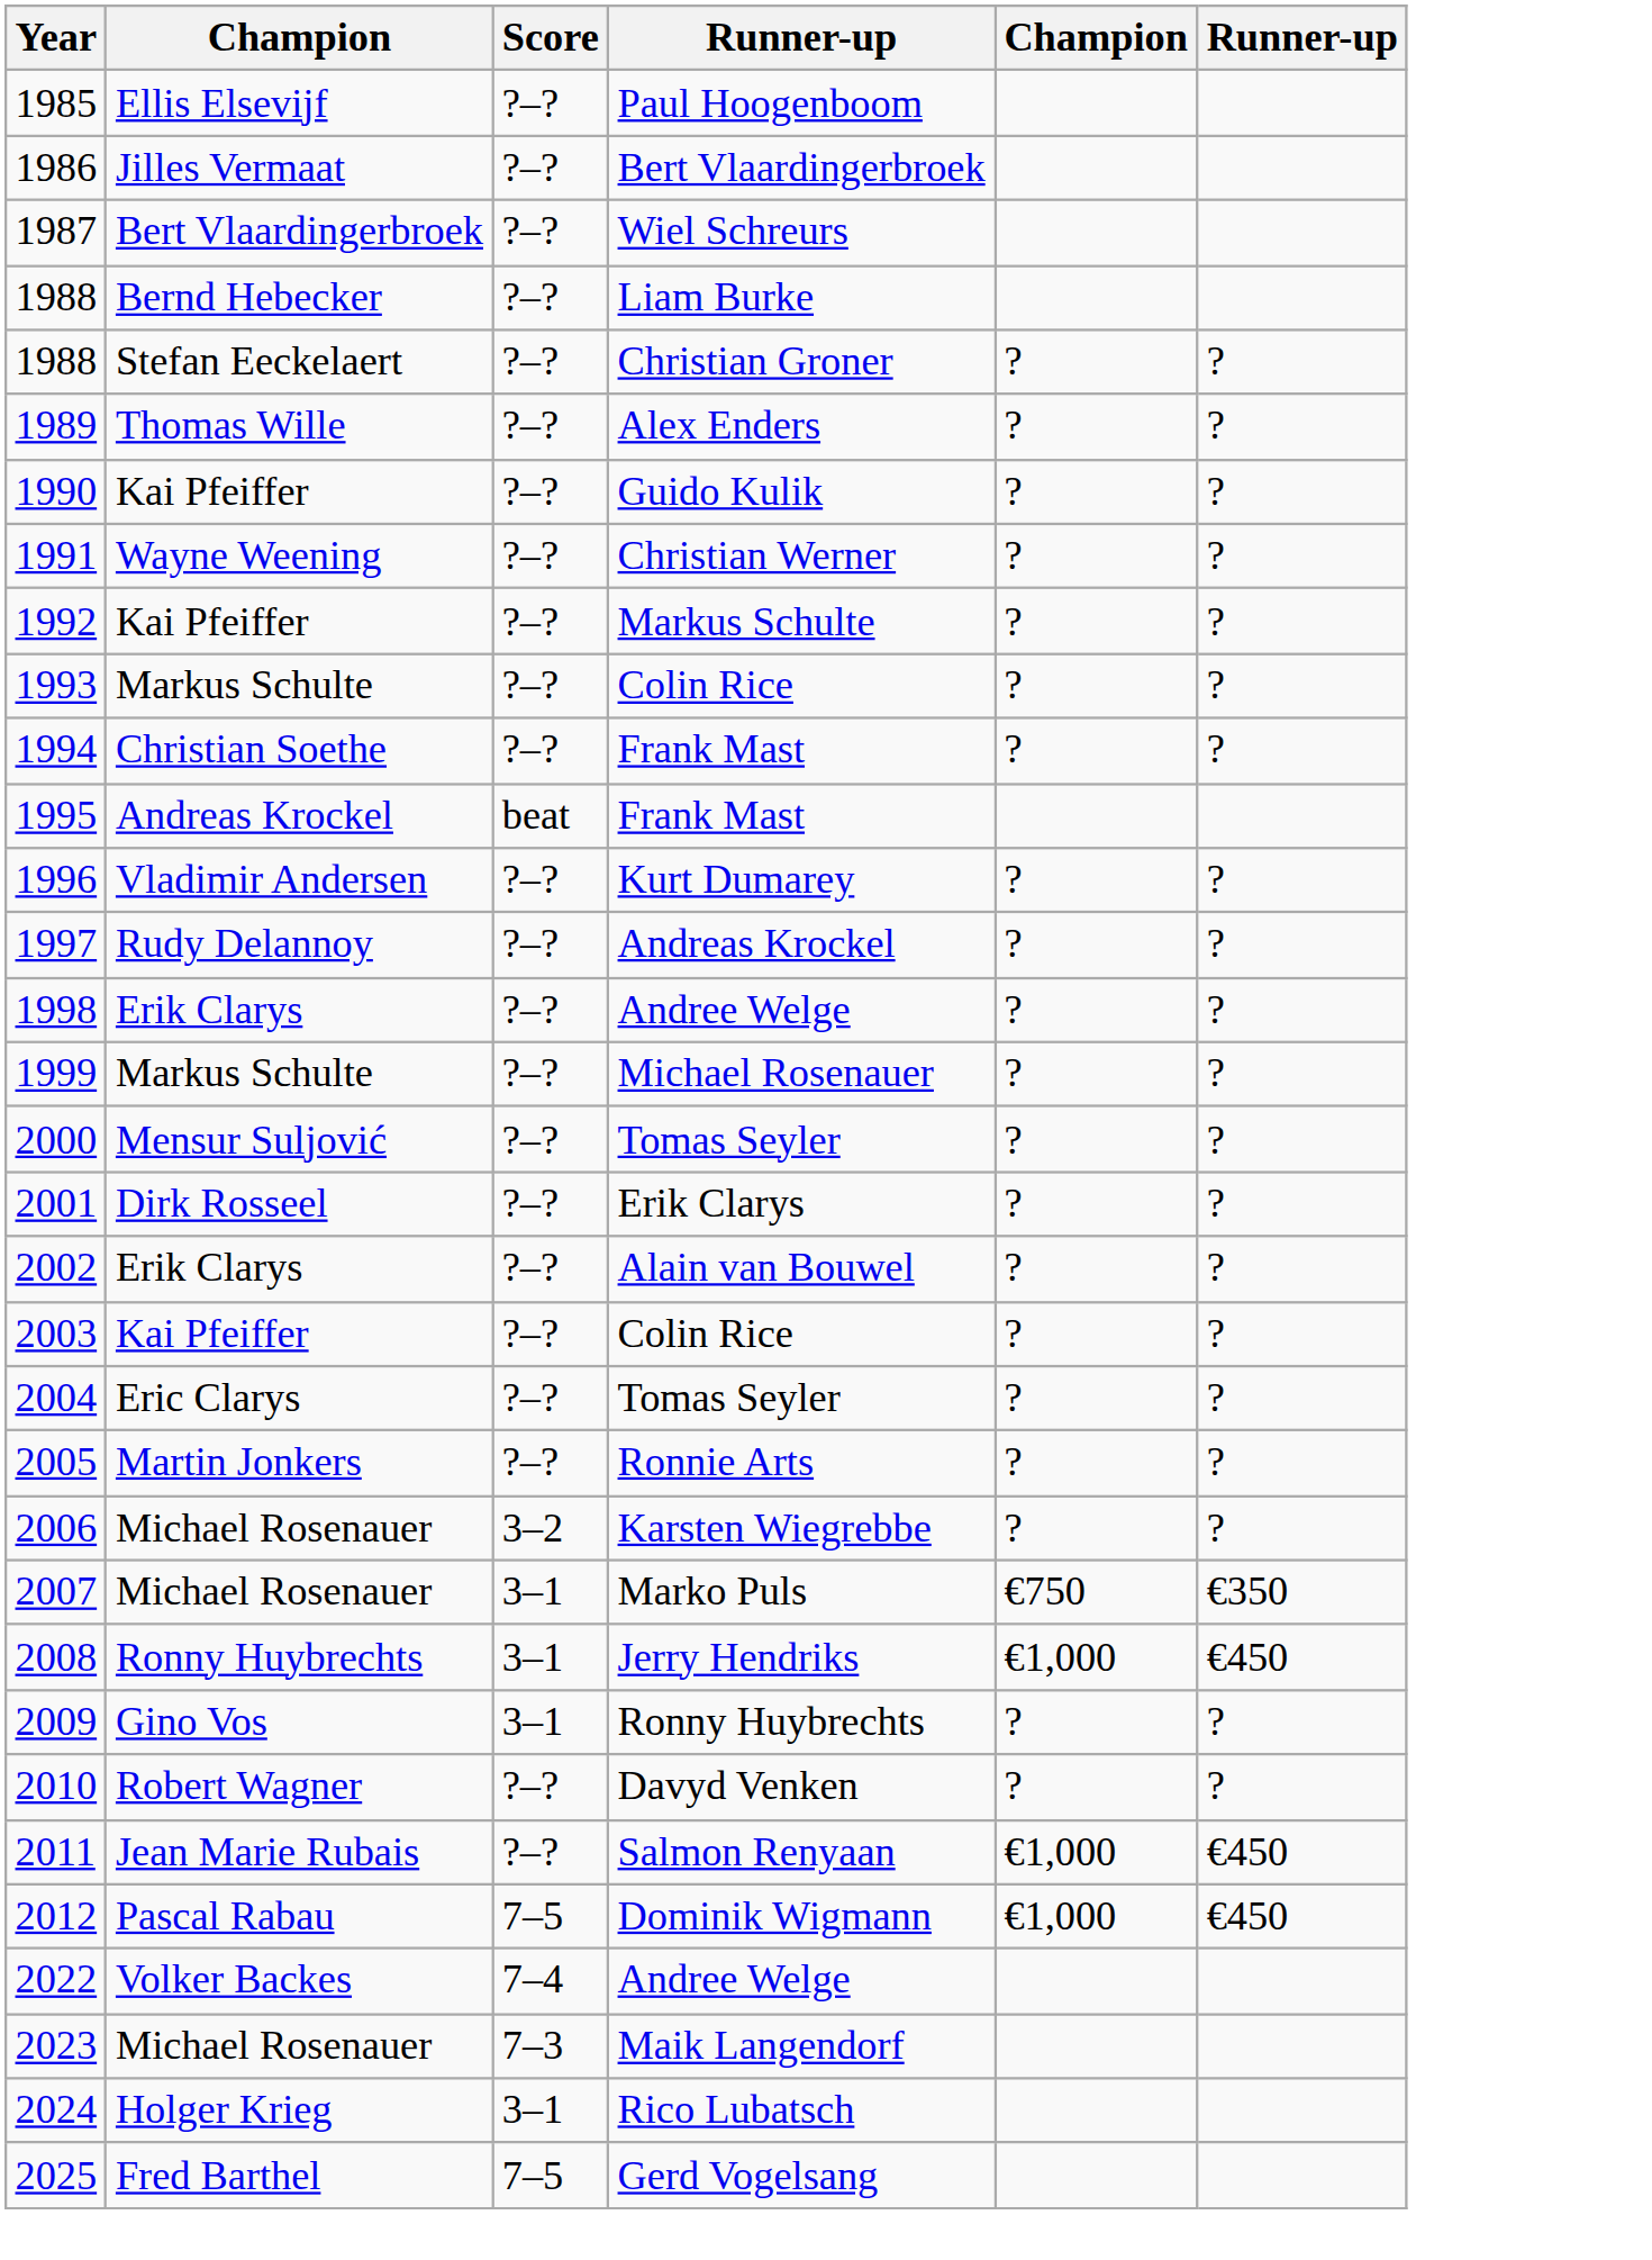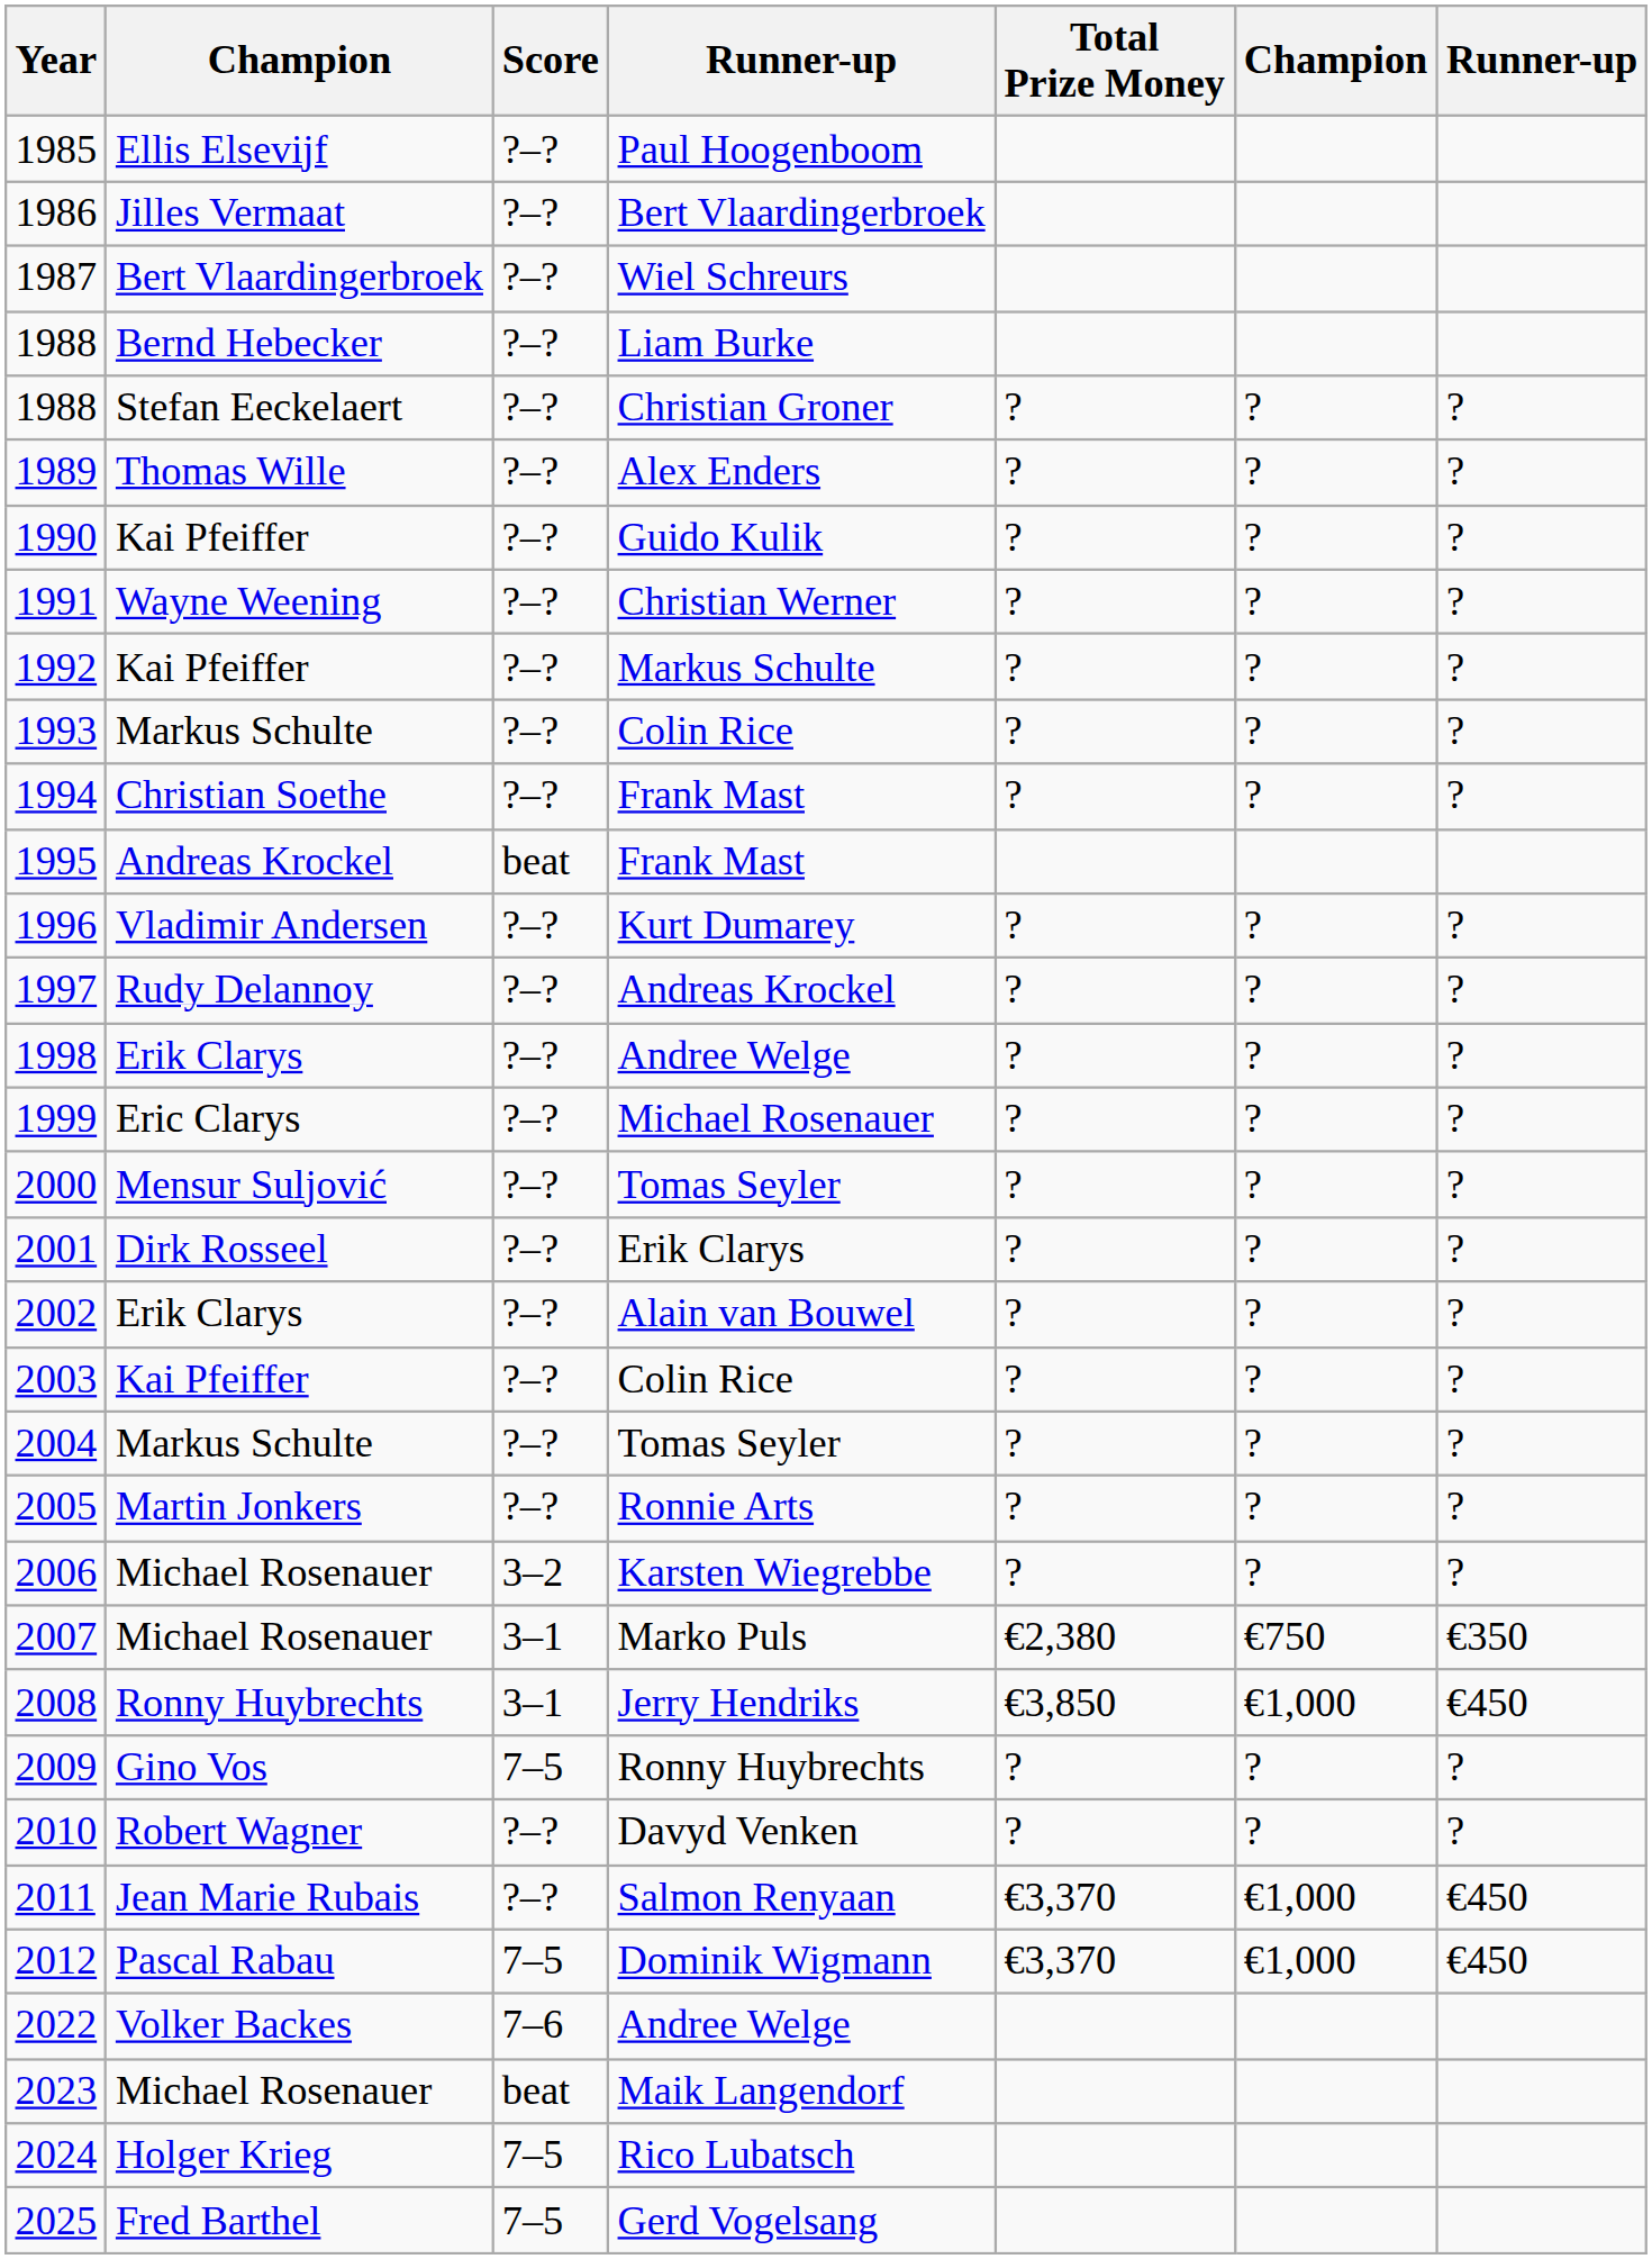 <table class="wikitable">
 <tr>
 <th>Year</th>
 <th>Champion</th>
 <th>Score</th>
 <th>Runner-up</th>
+<th>Total<br>Prize Money</th>
 <th>Champion</th>
 <th>Runner-up</th>
 </tr>
 <tr>
 <td>1985</td>
 <td> <a href='#'>Ellis Elsevijf</a></td>
 <td>?–?</td>
 <td> <a href='#'>Paul Hoogenboom</a></td>
 <td></td>
 <td></td>
+<td></td>
 </tr>
 <tr>
 <td>1986</td>
 <td> <a href='#'>Jilles Vermaat</a></td>
 <td>?–?</td>
 <td> <a href='#'>Bert Vlaardingerbroek</a></td>
+<td></td>
 <td></td>
 <td></td>
 </tr>
 <tr>
 <td>1987</td>
 <td> <a href='#'>Bert Vlaardingerbroek</a></td>
 <td>?–?</td>
 <td> <a href='#'>Wiel Schreurs</a></td>
 <td></td>
 <td></td>
+<td></td>
 </tr>
 <tr>
 <td>1988</td>
 <td> <a href='#'>Bernd Hebecker</a></td>
 <td>?–?</td>
 <td> <a href='#'>Liam Burke</a></td>
+<td></td>
 <td></td>
 <td></td>
 </tr>
 <tr>
 <td>1988</td>
 <td> Stefan Eeckelaert</td>
 <td>?–?</td>
 <td> <a href='#'>Christian Groner</a></td>
 <td>?</td>
 <td>?</td>
+<td>?</td>
 </tr>
 <tr>
 <td><a href='#'>1989</a></td>
 <td> <a href='#'>Thomas Wille</a></td>
 <td>?–?</td>
 <td> <a href='#'>Alex Enders</a></td>
+<td>?</td>
 <td>?</td>
 <td>?</td>
 </tr>
 <tr>
 <td><a href='#'>1990</a></td>
 <td> Kai Pfeiffer</td>
 <td>?–?</td>
 <td> <a href='#'>Guido Kulik</a></td>
 <td>?</td>
 <td>?</td>
+<td>?</td>
 </tr>
 <tr>
 <td><a href='#'>1991</a></td>
 <td> <a href='#'>Wayne Weening</a></td>
 <td>?–?</td>
 <td> <a href='#'>Christian Werner</a></td>
+<td>?</td>
 <td>?</td>
 <td>?</td>
 </tr>
 <tr>
 <td><a href='#'>1992</a></td>
 <td> Kai Pfeiffer</td>
 <td>?–?</td>
 <td> <a href='#'>Markus Schulte</a></td>
 <td>?</td>
 <td>?</td>
+<td>?</td>
 </tr>
 <tr>
 <td><a href='#'>1993</a></td>
 <td> Markus Schulte</td>
 <td>?–?</td>
 <td> <a href='#'>Colin Rice</a></td>
+<td>?</td>
 <td>?</td>
 <td>?</td>
 </tr>
 <tr>
 <td><a href='#'>1994</a></td>
 <td> <a href='#'>Christian Soethe</a></td>
 <td>?–?</td>
 <td> <a href='#'>Frank Mast</a></td>
 <td>?</td>
 <td>?</td>
+<td>?</td>
 </tr>
 <tr>
 <td><a href='#'>1995</a></td>
 <td> <a href='#'>Andreas Krockel</a></td>
 <td>beat</td>
 <td> <a href='#'>Frank Mast</a></td>
+<td></td>
 <td></td>
 <td></td>
 </tr>
 <tr>
 <td><a href='#'>1996</a></td>
 <td> <a href='#'>Vladimir Andersen</a></td>
 <td>?–?</td>
 <td> <a href='#'>Kurt Dumarey</a></td>
 <td>?</td>
 <td>?</td>
+<td>?</td>
 </tr>
 <tr>
 <td><a href='#'>1997</a></td>
 <td> <a href='#'>Rudy Delannoy</a></td>
 <td>?–?</td>
 <td> <a href='#'>Andreas Krockel</a></td>
+<td>?</td>
 <td>?</td>
 <td>?</td>
 </tr>
 <tr>
 <td><a href='#'>1998</a></td>
 <td> <a href='#'>Erik Clarys</a></td>
 <td>?–?</td>
 <td> <a href='#'>Andree Welge</a></td>
 <td>?</td>
 <td>?</td>
+<td>?</td>
 </tr>
 <tr>
 <td><a href='#'>1999</a></td>
-<td> Markus Schulte</td>
+<td> Eric Clarys</td>
 <td>?–?</td>
 <td> <a href='#'>Michael Rosenauer</a></td>
+<td>?</td>
 <td>?</td>
 <td>?</td>
 </tr>
 <tr>
 <td><a href='#'>2000</a></td>
 <td> <a href='#'>Mensur Suljović</a></td>
 <td>?–?</td>
 <td> <a href='#'>Tomas Seyler</a></td>
 <td>?</td>
 <td>?</td>
+<td>?</td>
 </tr>
 <tr>
 <td><a href='#'>2001</a></td>
 <td> <a href='#'>Dirk Rosseel</a></td>
 <td>?–?</td>
 <td> Erik Clarys</td>
+<td>?</td>
 <td>?</td>
 <td>?</td>
 </tr>
 <tr>
 <td><a href='#'>2002</a></td>
 <td> Erik Clarys</td>
 <td>?–?</td>
 <td> <a href='#'>Alain van Bouwel</a></td>
 <td>?</td>
 <td>?</td>
+<td>?</td>
 </tr>
 <tr>
 <td><a href='#'>2003</a></td>
 <td> <a href='#'>Kai Pfeiffer</a></td>
 <td>?–?</td>
 <td> Colin Rice</td>
 <td>?</td>
 <td>?</td>
+<td>?</td>
 </tr>
 <tr>
 <td><a href='#'>2004</a></td>
-<td> Eric Clarys</td>
+<td> Markus Schulte</td>
 <td>?–?</td>
 <td> Tomas Seyler</td>
+<td>?</td>
 <td>?</td>
 <td>?</td>
 </tr>
 <tr>
 <td><a href='#'>2005</a></td>
 <td> <a href='#'>Martin Jonkers</a></td>
 <td>?–?</td>
 <td> <a href='#'>Ronnie Arts</a></td>
 <td>?</td>
 <td>?</td>
+<td>?</td>
 </tr>
 <tr>
 <td><a href='#'>2006</a></td>
 <td> Michael Rosenauer</td>
 <td>3–2</td>
 <td> <a href='#'>Karsten Wiegrebbe</a></td>
 <td>?</td>
 <td>?</td>
+<td>?</td>
 </tr>
 <tr>
 <td><a href='#'>2007</a></td>
 <td> Michael Rosenauer</td>
 <td>3–1</td>
 <td> Marko Puls</td>
+<td>€2,380</td>
 <td>€750</td>
 <td>€350</td>
 </tr>
 <tr>
 <td><a href='#'>2008</a></td>
 <td> <a href='#'>Ronny Huybrechts</a></td>
 <td>3–1</td>
 <td> <a href='#'>Jerry Hendriks</a></td>
+<td>€3,850</td>
 <td>€1,000</td>
 <td>€450</td>
 </tr>
 <tr>
 <td><a href='#'>2009</a></td>
 <td> <a href='#'>Gino Vos</a></td>
-<td>3–1</td>
+<td>7–5</td>
 <td> Ronny Huybrechts</td>
+<td>?</td>
 <td>?</td>
 <td>?</td>
 </tr>
 <tr>
 <td><a href='#'>2010</a></td>
 <td> <a href='#'>Robert Wagner</a></td>
 <td>?–?</td>
 <td> Davyd Venken</td>
 <td>?</td>
 <td>?</td>
+<td>?</td>
 </tr>
 <tr>
 <td><a href='#'>2011</a></td>
 <td> <a href='#'>Jean Marie Rubais</a></td>
 <td>?–?</td>
 <td> <a href='#'>Salmon Renyaan</a></td>
+<td>€3,370</td>
 <td>€1,000</td>
 <td>€450</td>
 </tr>
 <tr>
 <td><a href='#'>2012</a></td>
 <td> <a href='#'>Pascal Rabau</a></td>
 <td>7–5</td>
 <td> <a href='#'>Dominik Wigmann</a></td>
+<td>€3,370</td>
 <td>€1,000</td>
 <td>€450</td>
 </tr>
 <tr>
 <td><a href='#'>2022</a></td>
 <td> <a href='#'>Volker Backes</a></td>
-<td>7–4</td>
+<td>7–6</td>
 <td> <a href='#'>Andree Welge</a></td>
+<td></td>
 <td></td>
 <td></td>
 </tr>
 <tr>
 <td><a href='#'>2023</a></td>
 <td> Michael Rosenauer</td>
-<td>7–3</td>
+<td>beat</td>
 <td> <a href='#'>Maik Langendorf</a></td>
+<td></td>
 <td></td>
 <td></td>
 </tr>
 <tr>
 <td><a href='#'>2024</a></td>
 <td> <a href='#'>Holger Krieg</a></td>
-<td>3–1</td>
+<td>7–5</td>
 <td> <a href='#'>Rico Lubatsch</a></td>
+<td></td>
 <td></td>
 <td></td>
 </tr>
 <tr>
 <td><a href='#'>2025</a></td>
 <td> <a href='#'>Fred Barthel</a></td>
 <td>7–5</td>
 <td> <a href='#'>Gerd Vogelsang</a></td>
 <td></td>
 <td></td>
+<td></td>
 </tr>
 </table>
